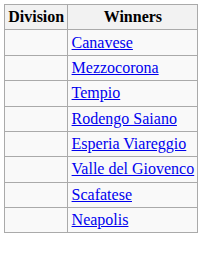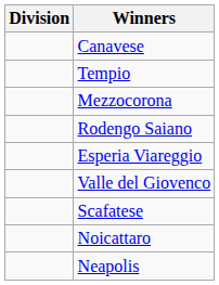 <table class="wikitable">
 <tr>
 <th>Division</th>
 <th>Winners</th>
 </tr>
 <tr>
 <td></td>
 <td><a href='#'>Canavese</a></td>
 </tr>
 <tr>
 <td></td>
-<td><a href='#'>Mezzocorona</a></td>
+<td><a href='#'>Tempio</a></td>
 </tr>
 <tr>
 <td></td>
-<td><a href='#'>Tempio</a></td>
+<td><a href='#'>Mezzocorona</a></td>
 </tr>
 <tr>
 <td></td>
 <td><a href='#'>Rodengo Saiano</a></td>
 </tr>
 <tr>
 <td></td>
 <td><a href='#'>Esperia Viareggio</a></td>
 </tr>
 <tr>
 <td></td>
 <td><a href='#'>Valle del Giovenco</a></td>
 </tr>
 <tr>
 <td></td>
 <td><a href='#'>Scafatese</a></td>
 </tr>
 <tr>
 <td></td>
+<td><a href='#'>Noicattaro</a></td>
+</tr>
+<tr>
+<td></td>
 <td><a href='#'>Neapolis</a></td>
 </tr>
 </table>
